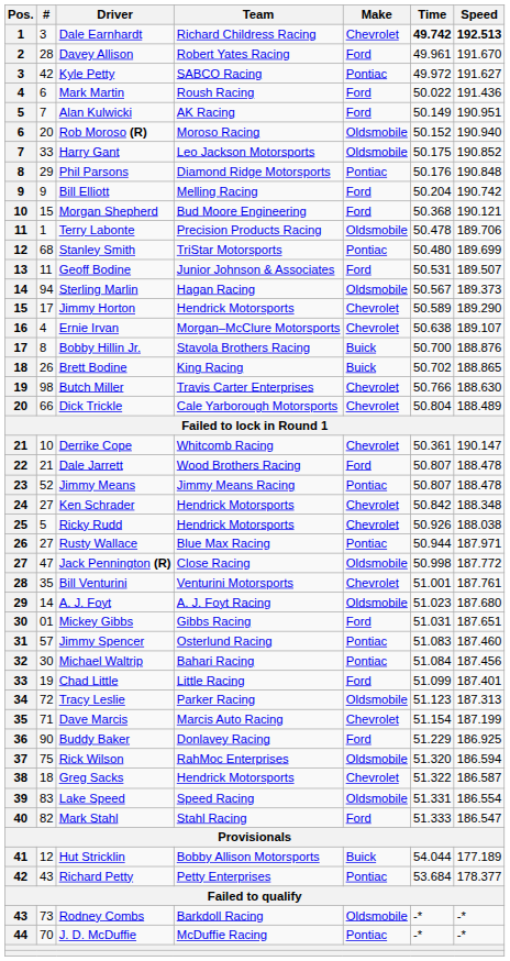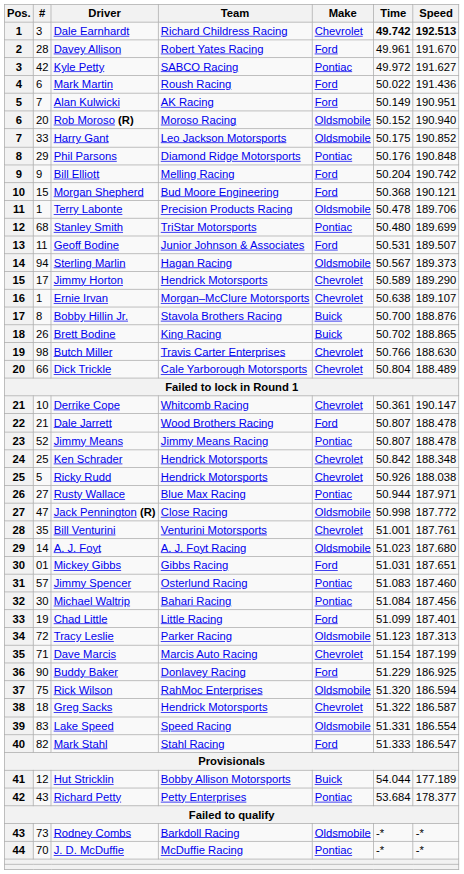 <table class="wikitable" style="font-size:95%">
 <tr>
 <th>Pos.</th>
 <th>#</th>
 <th>Driver</th>
 <th>Team</th>
 <th>Make</th>
 <th>Time</th>
 <th>Speed</th>
 </tr>
 <tr>
 <th>1</th>
 <td>3</td>
 <td><a href='#'>Dale Earnhardt</a></td>
 <td><a href='#'>Richard Childress Racing</a></td>
 <td><a href='#'>Chevrolet</a></td>
 <td><strong>49.742</strong></td>
 <td><strong>192.513</strong></td>
 </tr>
 <tr>
 <th>2</th>
 <td>28</td>
 <td><a href='#'>Davey Allison</a></td>
 <td><a href='#'>Robert Yates Racing</a></td>
 <td><a href='#'>Ford</a></td>
 <td>49.961</td>
 <td>191.670</td>
 </tr>
 <tr>
 <th>3</th>
 <td>42</td>
 <td><a href='#'>Kyle Petty</a></td>
 <td><a href='#'>SABCO Racing</a></td>
 <td><a href='#'>Pontiac</a></td>
 <td>49.972</td>
 <td>191.627</td>
 </tr>
 <tr>
 <th>4</th>
 <td>6</td>
 <td><a href='#'>Mark Martin</a></td>
 <td><a href='#'>Roush Racing</a></td>
 <td><a href='#'>Ford</a></td>
 <td>50.022</td>
 <td>191.436</td>
 </tr>
 <tr>
 <th>5</th>
 <td>7</td>
 <td><a href='#'>Alan Kulwicki</a></td>
 <td><a href='#'>AK Racing</a></td>
 <td><a href='#'>Ford</a></td>
 <td>50.149</td>
 <td>190.951</td>
 </tr>
 <tr>
 <th>6</th>
 <td>20</td>
 <td><a href='#'>Rob Moroso</a> <strong>(R)</strong></td>
 <td><a href='#'>Moroso Racing</a></td>
 <td><a href='#'>Oldsmobile</a></td>
 <td>50.152</td>
 <td>190.940</td>
 </tr>
 <tr>
 <th>7</th>
 <td>33</td>
 <td><a href='#'>Harry Gant</a></td>
 <td><a href='#'>Leo Jackson Motorsports</a></td>
 <td><a href='#'>Oldsmobile</a></td>
 <td>50.175</td>
 <td>190.852</td>
 </tr>
 <tr>
 <th>8</th>
 <td>29</td>
 <td><a href='#'>Phil Parsons</a></td>
 <td><a href='#'>Diamond Ridge Motorsports</a></td>
 <td><a href='#'>Pontiac</a></td>
 <td>50.176</td>
 <td>190.848</td>
 </tr>
 <tr>
 <th>9</th>
 <td>9</td>
 <td><a href='#'>Bill Elliott</a></td>
 <td><a href='#'>Melling Racing</a></td>
 <td><a href='#'>Ford</a></td>
 <td>50.204</td>
 <td>190.742</td>
 </tr>
 <tr>
 <th>10</th>
 <td>15</td>
 <td><a href='#'>Morgan Shepherd</a></td>
 <td><a href='#'>Bud Moore Engineering</a></td>
 <td><a href='#'>Ford</a></td>
 <td>50.368</td>
 <td>190.121</td>
 </tr>
 <tr>
 <th>11</th>
 <td>1</td>
 <td><a href='#'>Terry Labonte</a></td>
 <td><a href='#'>Precision Products Racing</a></td>
 <td><a href='#'>Oldsmobile</a></td>
 <td>50.478</td>
 <td>189.706</td>
 </tr>
 <tr>
 <th>12</th>
 <td>68</td>
 <td><a href='#'>Stanley Smith</a></td>
 <td><a href='#'>TriStar Motorsports</a></td>
 <td><a href='#'>Pontiac</a></td>
 <td>50.480</td>
 <td>189.699</td>
 </tr>
 <tr>
 <th>13</th>
 <td>11</td>
 <td><a href='#'>Geoff Bodine</a></td>
 <td><a href='#'>Junior Johnson & Associates</a></td>
 <td><a href='#'>Ford</a></td>
 <td>50.531</td>
 <td>189.507</td>
 </tr>
 <tr>
 <th>14</th>
 <td>94</td>
 <td><a href='#'>Sterling Marlin</a></td>
 <td><a href='#'>Hagan Racing</a></td>
 <td><a href='#'>Oldsmobile</a></td>
 <td>50.567</td>
 <td>189.373</td>
 </tr>
 <tr>
 <th>15</th>
 <td>17</td>
 <td><a href='#'>Jimmy Horton</a></td>
 <td><a href='#'>Hendrick Motorsports</a></td>
 <td><a href='#'>Chevrolet</a></td>
 <td>50.589</td>
 <td>189.290</td>
 </tr>
 <tr>
 <th>16</th>
-<td>4</td>
+<td>1</td>
 <td><a href='#'>Ernie Irvan</a></td>
 <td><a href='#'>Morgan–McClure Motorsports</a></td>
 <td><a href='#'>Chevrolet</a></td>
 <td>50.638</td>
 <td>189.107</td>
 </tr>
 <tr>
 <th>17</th>
 <td>8</td>
 <td><a href='#'>Bobby Hillin Jr.</a></td>
 <td><a href='#'>Stavola Brothers Racing</a></td>
 <td><a href='#'>Buick</a></td>
 <td>50.700</td>
 <td>188.876</td>
 </tr>
 <tr>
 <th>18</th>
 <td>26</td>
 <td><a href='#'>Brett Bodine</a></td>
 <td><a href='#'>King Racing</a></td>
 <td><a href='#'>Buick</a></td>
 <td>50.702</td>
 <td>188.865</td>
 </tr>
 <tr>
 <th>19</th>
 <td>98</td>
 <td><a href='#'>Butch Miller</a></td>
 <td><a href='#'>Travis Carter Enterprises</a></td>
 <td><a href='#'>Chevrolet</a></td>
 <td>50.766</td>
 <td>188.630</td>
 </tr>
 <tr>
 <th>20</th>
 <td>66</td>
 <td><a href='#'>Dick Trickle</a></td>
 <td><a href='#'>Cale Yarborough Motorsports</a></td>
 <td><a href='#'>Chevrolet</a></td>
 <td>50.804</td>
 <td>188.489</td>
 </tr>
 <tr>
 <th colspan="7">Failed to lock in Round 1</th>
 </tr>
 <tr>
 <th>21</th>
 <td>10</td>
 <td><a href='#'>Derrike Cope</a></td>
 <td><a href='#'>Whitcomb Racing</a></td>
 <td><a href='#'>Chevrolet</a></td>
 <td>50.361</td>
 <td>190.147</td>
 </tr>
 <tr>
 <th>22</th>
 <td>21</td>
 <td><a href='#'>Dale Jarrett</a></td>
 <td><a href='#'>Wood Brothers Racing</a></td>
 <td><a href='#'>Ford</a></td>
 <td>50.807</td>
 <td>188.478</td>
 </tr>
 <tr>
 <th>23</th>
 <td>52</td>
 <td><a href='#'>Jimmy Means</a></td>
 <td><a href='#'>Jimmy Means Racing</a></td>
 <td><a href='#'>Pontiac</a></td>
 <td>50.807</td>
 <td>188.478</td>
 </tr>
 <tr>
 <th>24</th>
-<td>27</td>
+<td>25</td>
 <td><a href='#'>Ken Schrader</a></td>
 <td><a href='#'>Hendrick Motorsports</a></td>
 <td><a href='#'>Chevrolet</a></td>
 <td>50.842</td>
 <td>188.348</td>
 </tr>
 <tr>
 <th>25</th>
 <td>5</td>
 <td><a href='#'>Ricky Rudd</a></td>
 <td><a href='#'>Hendrick Motorsports</a></td>
 <td><a href='#'>Chevrolet</a></td>
 <td>50.926</td>
 <td>188.038</td>
 </tr>
 <tr>
 <th>26</th>
 <td>27</td>
 <td><a href='#'>Rusty Wallace</a></td>
 <td><a href='#'>Blue Max Racing</a></td>
 <td><a href='#'>Pontiac</a></td>
 <td>50.944</td>
 <td>187.971</td>
 </tr>
 <tr>
 <th>27</th>
 <td>47</td>
 <td><a href='#'>Jack Pennington</a> <strong>(R)</strong></td>
 <td><a href='#'>Close Racing</a></td>
 <td><a href='#'>Oldsmobile</a></td>
 <td>50.998</td>
 <td>187.772</td>
 </tr>
 <tr>
 <th>28</th>
 <td>35</td>
 <td><a href='#'>Bill Venturini</a></td>
 <td><a href='#'>Venturini Motorsports</a></td>
 <td><a href='#'>Chevrolet</a></td>
 <td>51.001</td>
 <td>187.761</td>
 </tr>
 <tr>
 <th>29</th>
 <td>14</td>
 <td><a href='#'>A. J. Foyt</a></td>
 <td><a href='#'>A. J. Foyt Racing</a></td>
 <td><a href='#'>Oldsmobile</a></td>
 <td>51.023</td>
 <td>187.680</td>
 </tr>
 <tr>
 <th>30</th>
 <td>01</td>
 <td><a href='#'>Mickey Gibbs</a></td>
 <td><a href='#'>Gibbs Racing</a></td>
 <td><a href='#'>Ford</a></td>
 <td>51.031</td>
 <td>187.651</td>
 </tr>
 <tr>
 <th>31</th>
 <td>57</td>
 <td><a href='#'>Jimmy Spencer</a></td>
 <td><a href='#'>Osterlund Racing</a></td>
 <td><a href='#'>Pontiac</a></td>
 <td>51.083</td>
 <td>187.460</td>
 </tr>
 <tr>
 <th>32</th>
 <td>30</td>
 <td><a href='#'>Michael Waltrip</a></td>
 <td><a href='#'>Bahari Racing</a></td>
 <td><a href='#'>Pontiac</a></td>
 <td>51.084</td>
 <td>187.456</td>
 </tr>
 <tr>
 <th>33</th>
 <td>19</td>
 <td><a href='#'>Chad Little</a></td>
 <td><a href='#'>Little Racing</a></td>
 <td><a href='#'>Ford</a></td>
 <td>51.099</td>
 <td>187.401</td>
 </tr>
 <tr>
 <th>34</th>
 <td>72</td>
 <td><a href='#'>Tracy Leslie</a></td>
 <td><a href='#'>Parker Racing</a></td>
 <td><a href='#'>Oldsmobile</a></td>
 <td>51.123</td>
 <td>187.313</td>
 </tr>
 <tr>
 <th>35</th>
 <td>71</td>
 <td><a href='#'>Dave Marcis</a></td>
 <td><a href='#'>Marcis Auto Racing</a></td>
 <td><a href='#'>Chevrolet</a></td>
 <td>51.154</td>
 <td>187.199</td>
 </tr>
 <tr>
 <th>36</th>
 <td>90</td>
 <td><a href='#'>Buddy Baker</a></td>
 <td><a href='#'>Donlavey Racing</a></td>
 <td><a href='#'>Ford</a></td>
 <td>51.229</td>
 <td>186.925</td>
 </tr>
 <tr>
 <th>37</th>
 <td>75</td>
 <td><a href='#'>Rick Wilson</a></td>
 <td><a href='#'>RahMoc Enterprises</a></td>
 <td><a href='#'>Oldsmobile</a></td>
 <td>51.320</td>
 <td>186.594</td>
 </tr>
 <tr>
 <th>38</th>
 <td>18</td>
 <td><a href='#'>Greg Sacks</a></td>
 <td><a href='#'>Hendrick Motorsports</a></td>
 <td><a href='#'>Chevrolet</a></td>
 <td>51.322</td>
 <td>186.587</td>
 </tr>
 <tr>
 <th>39</th>
 <td>83</td>
 <td><a href='#'>Lake Speed</a></td>
 <td><a href='#'>Speed Racing</a></td>
 <td><a href='#'>Oldsmobile</a></td>
 <td>51.331</td>
 <td>186.554</td>
 </tr>
 <tr>
 <th>40</th>
 <td>82</td>
 <td><a href='#'>Mark Stahl</a></td>
 <td><a href='#'>Stahl Racing</a></td>
 <td><a href='#'>Ford</a></td>
 <td>51.333</td>
 <td>186.547</td>
 </tr>
 <tr>
 <th colspan="7">Provisionals</th>
 </tr>
 <tr>
 <th>41</th>
 <td>12</td>
 <td><a href='#'>Hut Stricklin</a></td>
 <td><a href='#'>Bobby Allison Motorsports</a></td>
 <td><a href='#'>Buick</a></td>
 <td>54.044</td>
 <td>177.189</td>
 </tr>
 <tr>
 <th>42</th>
 <td>43</td>
 <td><a href='#'>Richard Petty</a></td>
 <td><a href='#'>Petty Enterprises</a></td>
 <td><a href='#'>Pontiac</a></td>
 <td>53.684</td>
 <td>178.377</td>
 </tr>
 <tr>
 <th colspan="7">Failed to qualify</th>
 </tr>
 <tr>
 <th>43</th>
 <td>73</td>
 <td><a href='#'>Rodney Combs</a></td>
 <td><a href='#'>Barkdoll Racing</a></td>
 <td><a href='#'>Oldsmobile</a></td>
 <td>-*</td>
 <td>-*</td>
 </tr>
 <tr>
 <th>44</th>
 <td>70</td>
 <td><a href='#'>J. D. McDuffie</a></td>
 <td><a href='#'>McDuffie Racing</a></td>
 <td><a href='#'>Pontiac</a></td>
 <td>-*</td>
 <td>-*</td>
 </tr>
 <tr>
 <th colspan="7"></th>
 </tr>
 <tr>
 <th colspan="7"></th>
 </tr>
 </table>
